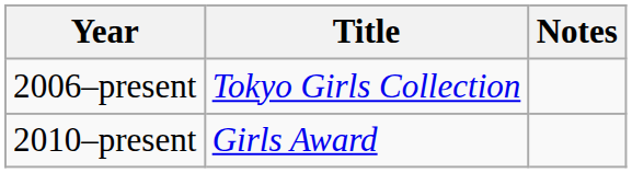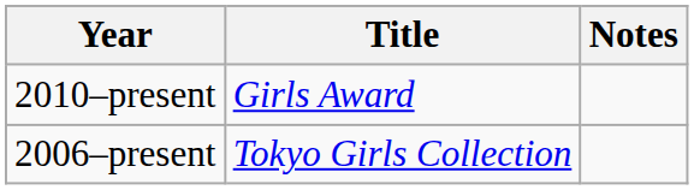 <table class="wikitable">
 <tr>
 <th>Year</th>
 <th>Title</th>
 <th>Notes</th>
 </tr>
 <tr>
+<td>2010–present</td>
+<td><em><a href='#'>Girls Award</a></em></td>
+<td></td>
+</tr>
+<tr>
 <td>2006–present</td>
 <td><em><a href='#'>Tokyo Girls Collection</a></em></td>
 <td></td>
 </tr>
-<tr>
-<td>2010–present</td>
-<td><em><a href='#'>Girls Award</a></em></td>
-<td></td>
-</tr>
 </table>
